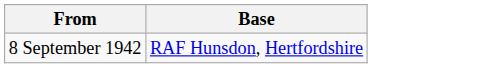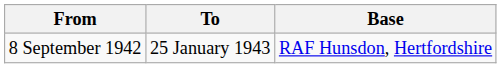 <table class="wikitable">
 <tr>
 <th>From</th>
+<th>To</th>
 <th>Base</th>
 </tr>
 <tr>
 <td>8 September 1942</td>
+<td>25 January 1943</td>
 <td><a href='#'>RAF Hunsdon</a>, <a href='#'>Hertfordshire</a></td>
 </tr>
 </table>
